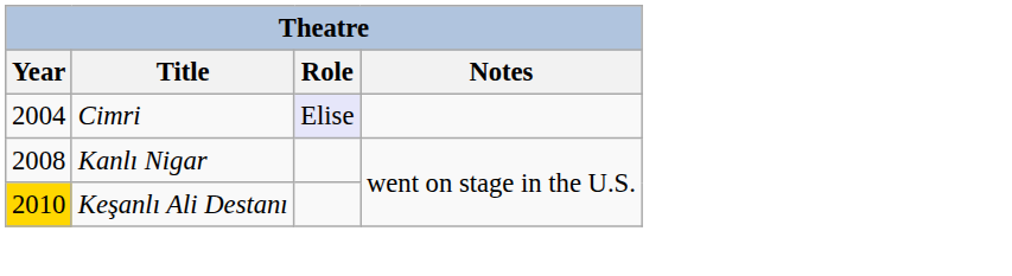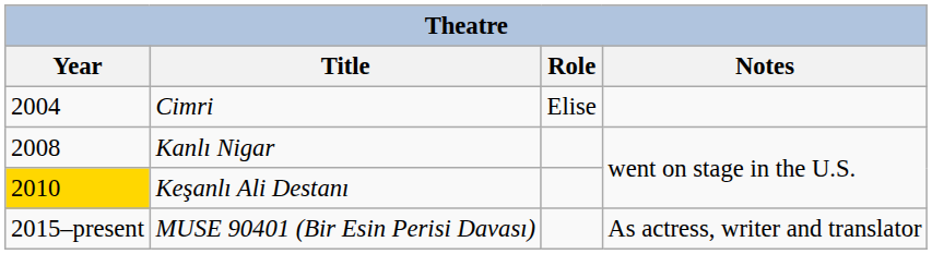 <table class="wikitable plainrowheaders sortable" style="margin-right: 0; font-size: 95%;">
 <tr bgcolor="#CCCCCC" align="center">
 <th colspan="4" style="background: LightSteelBlue;">Theatre</th>
 </tr>
 <tr bgcolor="#CCCCCC" align="center">
 <th>Year</th>
 <th>Title</th>
 <th>Role</th>
 <th>Notes</th>
 </tr>
 <tr>
 <td>2004</td>
 <td><em>Cimri</em></td>
-<td style="background: lavender;">Elise</td>
+<td>Elise</td>
 <td></td>
 </tr>
 <tr>
 <td>2008</td>
 <td><em>Kanlı Nigar</em></td>
 <td></td>
 <td rowspan="2">went on stage in the U.S.</td>
 </tr>
 <tr>
 <td style="background: gold;">2010</td>
 <td><em>Keşanlı Ali Destanı</em></td>
 <td></td>
 </tr>
+<tr>
+<td>2015–present</td>
+<td><em>MUSE 90401 (Bir Esin Perisi Davası)</em></td>
+<td></td>
+<td>As actress, writer and translator</td>
+</tr>
 </table>
